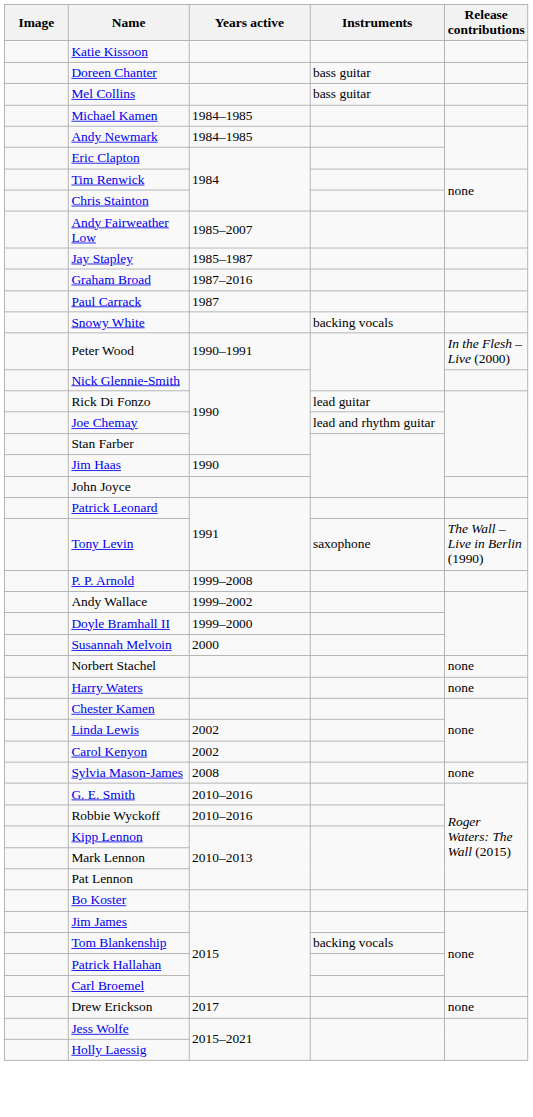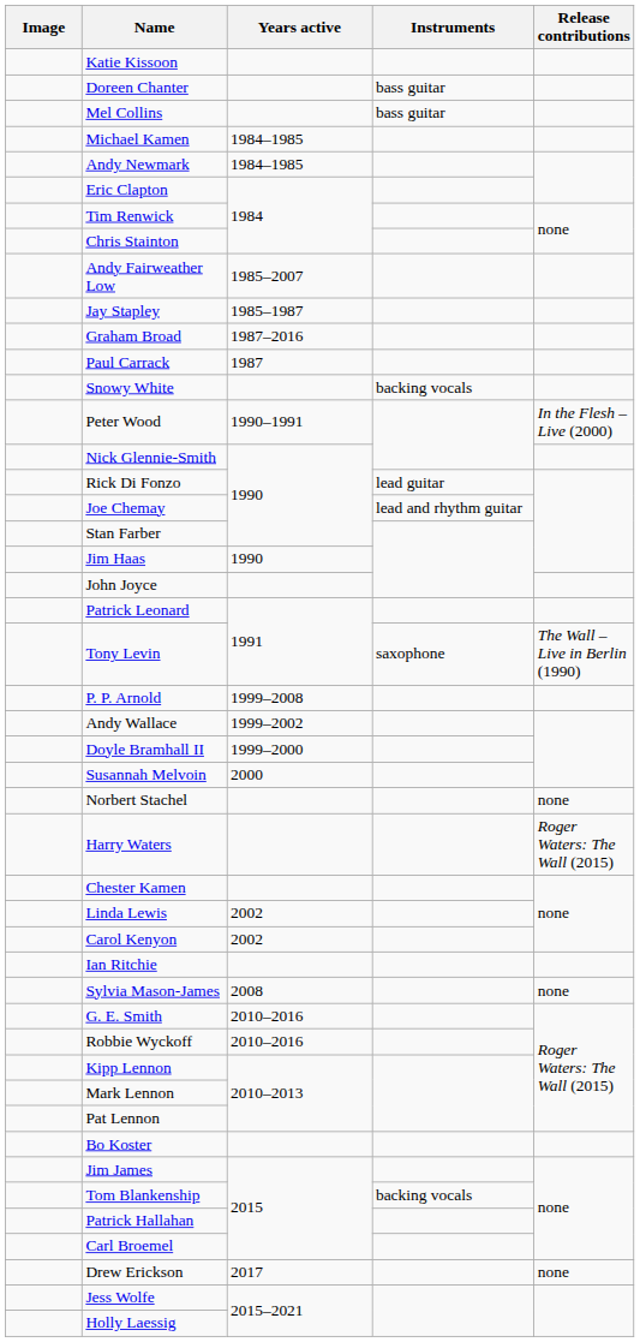 <table class="wikitable" width="100%" border="1">
 <tr>
 <th width="75">Image</th>
 <th width="150">Name</th>
 <th width="160">Years active</th>
 <th width="170">Instruments</th>
 <th>Release contributions</th>
 </tr>
 <tr>
 <td></td>
 <td><a href='#'>Katie Kissoon</a></td>
 <td></td>
 <td></td>
 <td></td>
 </tr>
 <tr>
 <td></td>
 <td><a href='#'>Doreen Chanter</a></td>
 <td></td>
 <td>bass guitar</td>
 <td></td>
 </tr>
 <tr>
 <td></td>
 <td><a href='#'>Mel Collins</a></td>
 <td></td>
 <td>bass guitar</td>
 <td></td>
 </tr>
 <tr>
 <td></td>
 <td><a href='#'>Michael Kamen</a></td>
 <td>1984–1985 </td>
 <td></td>
 <td></td>
 </tr>
 <tr>
 <td></td>
 <td><a href='#'>Andy Newmark</a></td>
 <td>1984–1985</td>
 <td></td>
 <td rowspan="2"></td>
 </tr>
 <tr>
 <td></td>
 <td><a href='#'>Eric Clapton</a></td>
 <td rowspan="3">1984</td>
 <td></td>
 </tr>
 <tr>
 <td></td>
 <td><a href='#'>Tim Renwick</a></td>
 <td></td>
 <td rowspan="2">none </td>
 </tr>
 <tr>
 <td></td>
 <td><a href='#'>Chris Stainton</a></td>
 <td></td>
 </tr>
 <tr>
 <td></td>
 <td><a href='#'>Andy Fairweather Low</a></td>
 <td>1985–2007</td>
 <td></td>
 <td></td>
 </tr>
 <tr>
 <td></td>
 <td><a href='#'>Jay Stapley</a></td>
 <td>1985–1987</td>
 <td></td>
 <td></td>
 </tr>
 <tr>
 <td></td>
 <td><a href='#'>Graham Broad</a></td>
 <td>1987–2016</td>
 <td></td>
 <td></td>
 </tr>
 <tr>
 <td></td>
 <td><a href='#'>Paul Carrack</a></td>
 <td>1987 </td>
 <td></td>
 <td></td>
 </tr>
 <tr>
 <td></td>
 <td><a href='#'>Snowy White</a></td>
 <td></td>
 <td>backing vocals</td>
 <td></td>
 </tr>
 <tr>
 <td></td>
 <td>Peter Wood</td>
 <td>1990–1991 </td>
 <td rowspan="2"></td>
 <td><em>In the Flesh – Live</em> (2000)</td>
 </tr>
 <tr>
 <td></td>
 <td><a href='#'>Nick Glennie-Smith</a></td>
 <td rowspan="4">1990</td>
 <td></td>
 </tr>
 <tr>
 <td></td>
 <td>Rick Di Fonzo</td>
 <td>lead guitar</td>
 <td rowspan="4"></td>
 </tr>
 <tr>
 <td></td>
 <td><a href='#'>Joe Chemay</a></td>
 <td>lead and rhythm guitar</td>
 </tr>
 <tr>
 <td></td>
 <td>Stan Farber</td>
 <td rowspan="3"></td>
 </tr>
 <tr>
 <td></td>
 <td><a href='#'>Jim Haas</a></td>
 <td>1990 </td>
 </tr>
 <tr>
 <td></td>
 <td>John Joyce</td>
 <td></td>
 <td></td>
 </tr>
 <tr>
 <td></td>
 <td><a href='#'>Patrick Leonard</a></td>
 <td rowspan="2">1991</td>
 <td></td>
 <td></td>
 </tr>
 <tr>
 <td></td>
 <td><a href='#'>Tony Levin</a></td>
 <td>saxophone</td>
 <td><em>The Wall – Live in Berlin</em> (1990)</td>
 </tr>
 <tr>
 <td></td>
 <td><a href='#'>P. P. Arnold</a></td>
 <td>1999–2008 </td>
 <td></td>
 <td></td>
 </tr>
 <tr>
 <td></td>
 <td>Andy Wallace</td>
 <td>1999–2002</td>
 <td></td>
 <td rowspan="3"></td>
 </tr>
 <tr>
 <td></td>
 <td><a href='#'>Doyle Bramhall II</a></td>
 <td>1999–2000</td>
 <td></td>
 </tr>
 <tr>
 <td></td>
 <td><a href='#'>Susannah Melvoin</a></td>
 <td>2000</td>
 <td></td>
 </tr>
 <tr>
 <td></td>
 <td>Norbert Stachel</td>
 <td></td>
 <td></td>
 <td>none </td>
 </tr>
 <tr>
 <td></td>
 <td><a href='#'>Harry Waters</a></td>
 <td></td>
 <td></td>
-<td>none </td>
+<td><em>Roger Waters: The Wall</em> (2015)</td>
 </tr>
 <tr>
 <td></td>
 <td><a href='#'>Chester Kamen</a></td>
 <td></td>
 <td></td>
 <td rowspan="3">none </td>
 </tr>
 <tr>
 <td></td>
 <td><a href='#'>Linda Lewis</a></td>
 <td>2002 </td>
 <td></td>
 </tr>
 <tr>
 <td></td>
 <td><a href='#'>Carol Kenyon</a></td>
 <td>2002</td>
+<td></td>
+</tr>
+<tr>
+<td></td>
+<td><a href='#'>Ian Ritchie</a></td>
+<td></td>
+<td></td>
 <td></td>
 </tr>
 <tr>
 <td></td>
 <td><a href='#'>Sylvia Mason-James</a></td>
 <td>2008</td>
 <td></td>
 <td>none </td>
 </tr>
 <tr>
 <td></td>
 <td><a href='#'>G. E. Smith</a></td>
 <td>2010–2016</td>
 <td></td>
 <td rowspan="5"><em>Roger Waters: The Wall</em> (2015)</td>
 </tr>
 <tr>
 <td></td>
 <td>Robbie Wyckoff</td>
 <td>2010–2016</td>
 <td></td>
 </tr>
 <tr>
 <td></td>
 <td><a href='#'>Kipp Lennon</a></td>
 <td rowspan="3">2010–2013</td>
 <td rowspan="3"></td>
 </tr>
 <tr>
 <td></td>
 <td>Mark Lennon</td>
 </tr>
 <tr>
 <td></td>
 <td>Pat Lennon</td>
 </tr>
 <tr>
 <td></td>
 <td><a href='#'>Bo Koster</a></td>
 <td></td>
 <td></td>
 <td></td>
 </tr>
 <tr>
 <td></td>
 <td><a href='#'>Jim James</a></td>
 <td rowspan="4">2015</td>
 <td></td>
 <td rowspan="4">none </td>
 </tr>
 <tr>
 <td></td>
 <td><a href='#'>Tom Blankenship</a></td>
 <td>backing vocals</td>
 </tr>
 <tr>
 <td></td>
 <td><a href='#'>Patrick Hallahan</a></td>
 <td></td>
 </tr>
 <tr>
 <td></td>
 <td><a href='#'>Carl Broemel</a></td>
 <td></td>
 </tr>
 <tr>
 <td></td>
 <td>Drew Erickson</td>
 <td>2017</td>
 <td></td>
 <td>none </td>
 </tr>
 <tr>
 <td></td>
 <td><a href='#'>Jess Wolfe</a></td>
 <td rowspan="2">2015–2021</td>
 <td rowspan="2"></td>
 <td rowspan="2"></td>
 </tr>
 <tr>
 <td></td>
 <td><a href='#'>Holly Laessig</a></td>
 </tr>
 </table>
